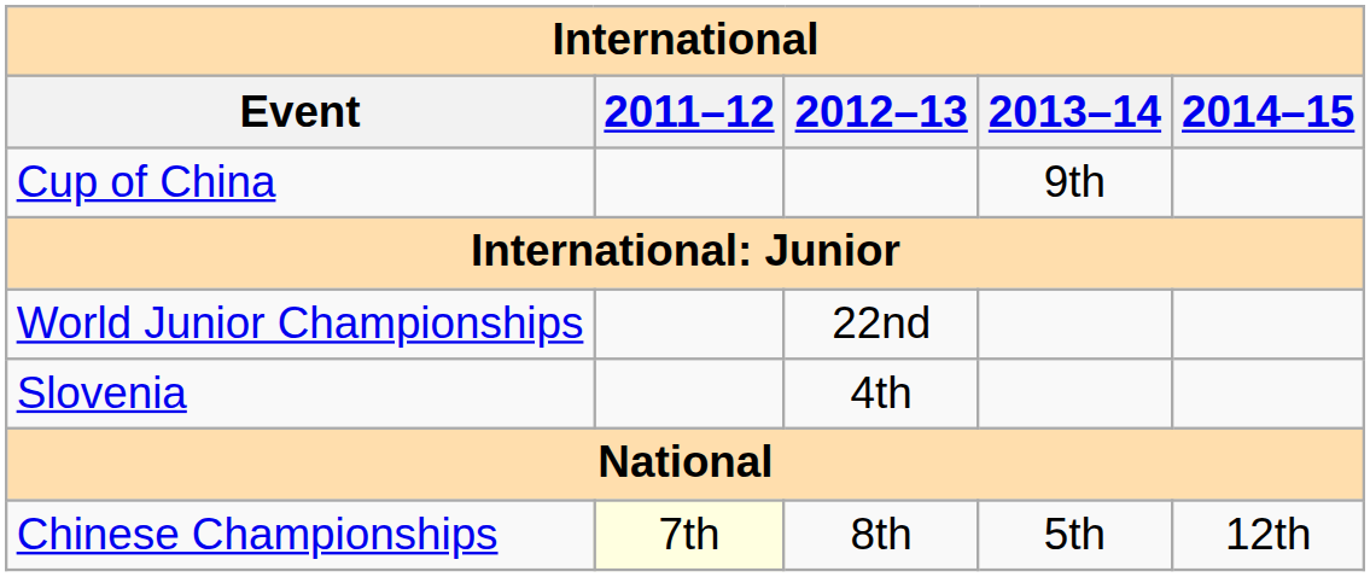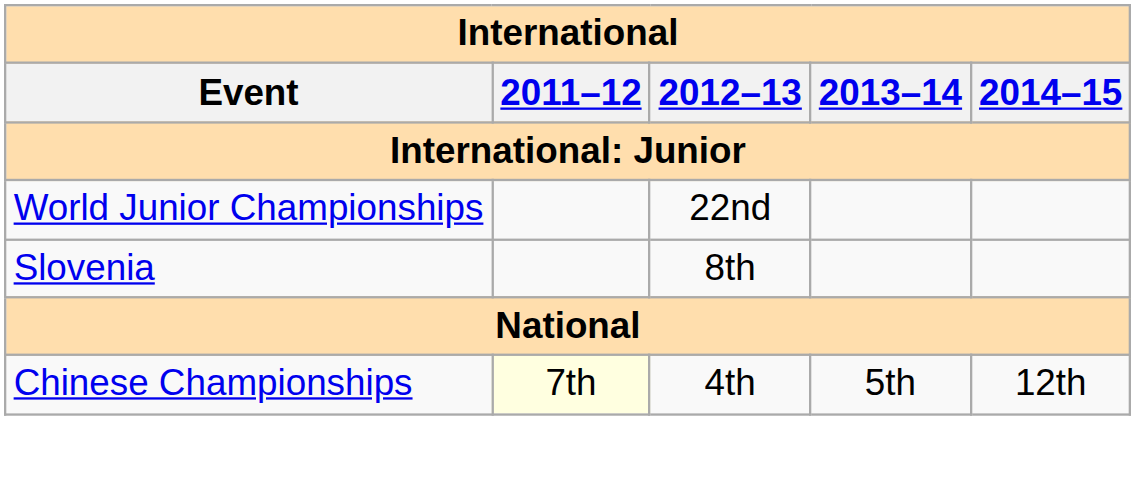 <table class="wikitable" style="text-align:center">
 <tr>
 <th style="background-color: #ffdead;" colspan=5>International</th>
 </tr>
 <tr>
 <th>Event</th>
 <th><a href='#'>2011–12</a></th>
 <th><a href='#'>2012–13</a></th>
 <th><a href='#'>2013–14</a></th>
 <th><a href='#'>2014–15</a></th>
-</tr>
-<tr>
-<td align=left> <a href='#'>Cup of China</a></td>
-<td></td>
-<td></td>
-<td>9th</td>
-<td></td>
 </tr>
 <tr>
 <th style="background-color: #ffdead;" colspan=5>International: Junior</th>
 </tr>
 <tr>
 <td align=left><a href='#'>World Junior Championships</a></td>
 <td></td>
 <td>22nd</td>
 <td></td>
 <td></td>
 </tr>
 <tr>
 <td align=left> <a href='#'>Slovenia</a></td>
 <td></td>
-<td>4th</td>
+<td>8th</td>
 <td></td>
 <td></td>
 </tr>
 <tr>
 <th style="background-color: #ffdead;" colspan=5>National</th>
 </tr>
 <tr>
 <td align=left><a href='#'>Chinese Championships</a></td>
 <td style="background: lightyellow;">7th</td>
-<td>8th</td>
+<td>4th</td>
 <td>5th</td>
 <td>12th</td>
 </tr>
 </table>
